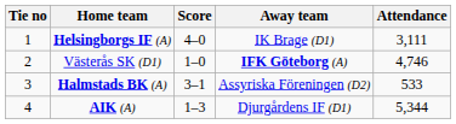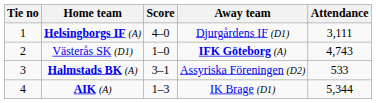 <table class="wikitable" style="text-align:center">
 <tr>
 <th style= width="40px">Tie no</th>
 <th style= width="150px">Home team</th>
 <th style= width="60px">Score</th>
 <th style= width="150px">Away team</th>
 <th style= width="30px">Attendance</th>
 </tr>
 <tr>
 <td>1</td>
 <td><strong><a href='#'>Helsingborgs IF</a></strong> <em><small>(A)</small></em></td>
 <td>4–0</td>
-<td><a href='#'>IK Brage</a> <em><small>(D1)</small></em></td>
+<td><a href='#'>Djurgårdens IF</a> <em><small>(D1)</small></em></td>
 <td>3,111</td>
 </tr>
 <tr>
 <td>2</td>
 <td><a href='#'>Västerås SK</a> <em><small>(D1)</small></em></td>
 <td>1–0</td>
 <td><strong><a href='#'>IFK Göteborg</a></strong> <em><small>(A)</small></em></td>
-<td>4,746</td>
+<td>4,743</td>
 </tr>
 <tr>
 <td>3</td>
 <td><strong><a href='#'>Halmstads BK</a></strong> <em><small>(A)</small></em></td>
 <td>3–1</td>
 <td><a href='#'>Assyriska Föreningen</a> <em><small>(D2)</small></em></td>
 <td>533</td>
 </tr>
 <tr>
 <td>4</td>
 <td><strong><a href='#'>AIK</a></strong> <em><small>(A)</small></em></td>
 <td>1–3</td>
-<td><a href='#'>Djurgårdens IF</a> <em><small>(D1)</small></em></td>
+<td><a href='#'>IK Brage</a> <em><small>(D1)</small></em></td>
 <td>5,344</td>
 </tr>
 </table>
